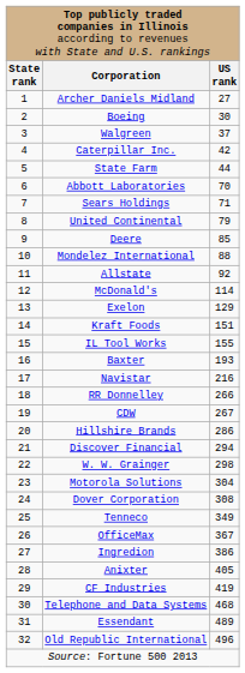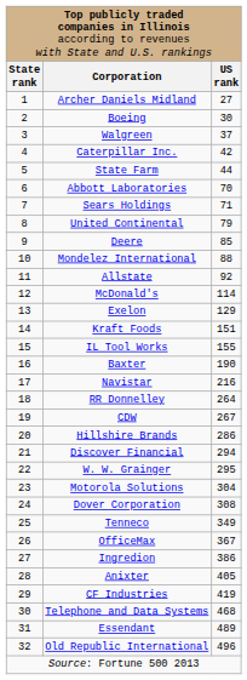 <table class="wikitable" style="float:right; font-size:90%; text-align:center; margin-left:1em;">
 <tr>
 <td colspan="3" style="background-color:tan"><strong>Top publicly traded<br>companies in Illinois</strong><br>according to revenues<br><em>with State and U.S. rankings</em></td>
 </tr>
 <tr>
 <th>State<br>rank</th>
 <th>Corporation</th>
 <th>US<br>rank</th>
 </tr>
 <tr>
 <td>1</td>
 <td><a href='#'>Archer Daniels Midland</a></td>
 <td>27</td>
 </tr>
 <tr>
 <td>2</td>
 <td><a href='#'>Boeing</a></td>
 <td>30</td>
 </tr>
 <tr>
 <td>3</td>
 <td><a href='#'>Walgreen</a></td>
 <td>37</td>
 </tr>
 <tr>
 <td>4</td>
 <td><a href='#'>Caterpillar Inc.</a></td>
 <td>42</td>
 </tr>
 <tr>
 <td>5</td>
 <td><a href='#'>State Farm</a></td>
 <td>44</td>
 </tr>
 <tr>
 <td>6</td>
 <td><a href='#'>Abbott Laboratories</a></td>
 <td>70</td>
 </tr>
 <tr>
 <td>7</td>
 <td><a href='#'>Sears Holdings</a></td>
 <td>71</td>
 </tr>
 <tr>
 <td>8</td>
 <td><a href='#'>United Continental</a></td>
 <td>79</td>
 </tr>
 <tr>
 <td>9</td>
 <td><a href='#'>Deere</a></td>
 <td>85</td>
 </tr>
 <tr>
 <td>10</td>
 <td><a href='#'>Mondelez International</a></td>
 <td>88</td>
 </tr>
 <tr>
 <td>11</td>
 <td><a href='#'>Allstate</a></td>
 <td>92</td>
 </tr>
 <tr>
 <td>12</td>
 <td><a href='#'>McDonald's</a></td>
 <td>114</td>
 </tr>
 <tr>
 <td>13</td>
 <td><a href='#'>Exelon</a></td>
 <td>129</td>
 </tr>
 <tr>
 <td>14</td>
 <td><a href='#'>Kraft Foods</a></td>
 <td>151</td>
 </tr>
 <tr>
 <td>15</td>
 <td><a href='#'>IL Tool Works</a></td>
 <td>155</td>
 </tr>
 <tr>
 <td>16</td>
 <td><a href='#'>Baxter</a></td>
-<td>193</td>
+<td>190</td>
 </tr>
 <tr>
 <td>17</td>
 <td><a href='#'>Navistar</a></td>
 <td>216</td>
 </tr>
 <tr>
 <td>18</td>
 <td><a href='#'>RR Donnelley</a></td>
-<td>266</td>
+<td>264</td>
 </tr>
 <tr>
 <td>19</td>
 <td><a href='#'>CDW</a></td>
 <td>267</td>
 </tr>
 <tr>
 <td>20</td>
 <td><a href='#'>Hillshire Brands</a></td>
 <td>286</td>
 </tr>
 <tr>
 <td>21</td>
 <td><a href='#'>Discover Financial</a></td>
 <td>294</td>
 </tr>
 <tr>
 <td>22</td>
 <td><a href='#'>W. W. Grainger</a></td>
-<td>298</td>
+<td>295</td>
 </tr>
 <tr>
 <td>23</td>
 <td><a href='#'>Motorola Solutions</a></td>
 <td>304</td>
 </tr>
 <tr>
 <td>24</td>
 <td><a href='#'>Dover Corporation</a></td>
 <td>308</td>
 </tr>
 <tr>
 <td>25</td>
 <td><a href='#'>Tenneco</a></td>
 <td>349</td>
 </tr>
 <tr>
 <td>26</td>
 <td><a href='#'>OfficeMax</a></td>
 <td>367</td>
 </tr>
 <tr>
 <td>27</td>
 <td><a href='#'>Ingredion</a></td>
 <td>386</td>
 </tr>
 <tr>
 <td>28</td>
 <td><a href='#'>Anixter</a></td>
 <td>405</td>
 </tr>
 <tr>
 <td>29</td>
 <td><a href='#'>CF Industries</a></td>
 <td>419</td>
 </tr>
 <tr>
 <td>30</td>
 <td><a href='#'>Telephone and Data Systems</a></td>
 <td>468</td>
 </tr>
 <tr>
 <td>31</td>
 <td><a href='#'>Essendant</a></td>
 <td>489</td>
 </tr>
 <tr>
 <td>32</td>
 <td><a href='#'>Old Republic International</a></td>
 <td>496</td>
 </tr>
 <tr>
 <td colspan="5"><em>Source</em>: Fortune 500 2013</td>
 </tr>
 </table>
